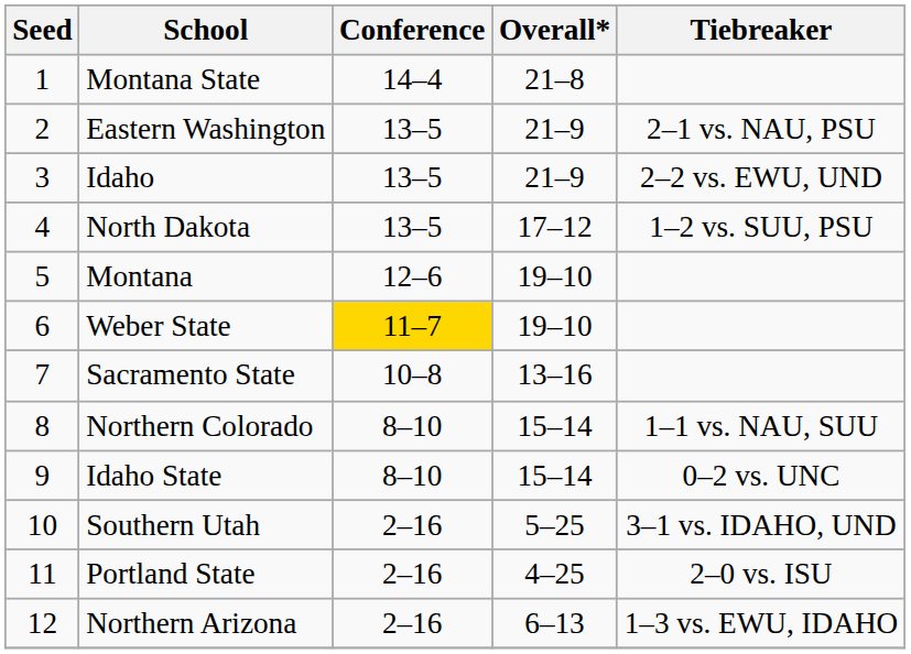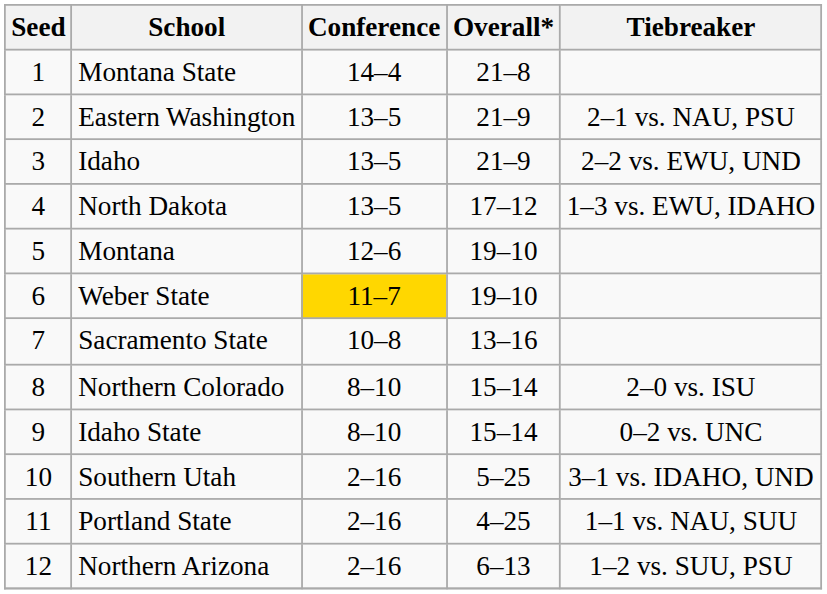 <table class="wikitable" style="white-space:nowrap; font-size:95%;text-align:center">
 <tr>
 <th>Seed</th>
 <th>School</th>
 <th>Conference</th>
 <th>Overall*</th>
 <th>Tiebreaker</th>
 </tr>
 <tr>
 <td>1</td>
 <td align=left>Montana State</td>
 <td>14–4</td>
 <td>21–8</td>
 <td></td>
 </tr>
 <tr>
 <td>2</td>
 <td align=left>Eastern Washington</td>
 <td>13–5</td>
 <td>21–9</td>
 <td>2–1 vs. NAU, PSU</td>
 </tr>
 <tr>
 <td>3</td>
 <td align=left>Idaho</td>
 <td>13–5</td>
 <td>21–9</td>
 <td>2–2 vs. EWU, UND</td>
 </tr>
 <tr>
 <td>4</td>
 <td align=left>North Dakota</td>
 <td>13–5</td>
 <td>17–12</td>
-<td>1–2 vs. SUU, PSU</td>
+<td>1–3 vs. EWU, IDAHO</td>
 </tr>
 <tr>
 <td>5</td>
 <td align=left>Montana</td>
 <td>12–6</td>
 <td>19–10</td>
 <td></td>
 </tr>
 <tr>
 <td>6</td>
 <td align=left>Weber State</td>
 <td style="background: gold;">11–7</td>
 <td>19–10</td>
 <td></td>
 </tr>
 <tr>
 <td>7</td>
 <td align=left>Sacramento State</td>
 <td>10–8</td>
 <td>13–16</td>
 <td></td>
 </tr>
 <tr>
 <td>8</td>
 <td align=left>Northern Colorado</td>
 <td>8–10</td>
 <td>15–14</td>
-<td>1–1 vs. NAU, SUU</td>
+<td>2–0 vs. ISU</td>
 </tr>
 <tr>
 <td>9</td>
 <td align=left>Idaho State</td>
 <td>8–10</td>
 <td>15–14</td>
 <td>0–2 vs. UNC</td>
 </tr>
 <tr>
 <td>10</td>
 <td align=left>Southern Utah</td>
 <td>2–16</td>
 <td>5–25</td>
 <td>3–1 vs. IDAHO, UND</td>
 </tr>
 <tr>
 <td>11</td>
 <td align=left>Portland State</td>
 <td>2–16</td>
 <td>4–25</td>
-<td>2–0 vs. ISU</td>
+<td>1–1 vs. NAU, SUU</td>
 </tr>
 <tr>
 <td>12</td>
 <td align=left>Northern Arizona</td>
 <td>2–16</td>
 <td>6–13</td>
-<td>1–3 vs. EWU, IDAHO</td>
+<td>1–2 vs. SUU, PSU</td>
 </tr>
 <tr>
 </tr>
 </table>
